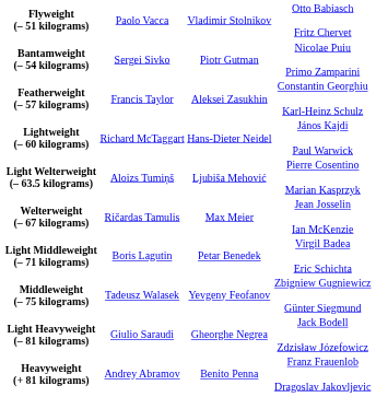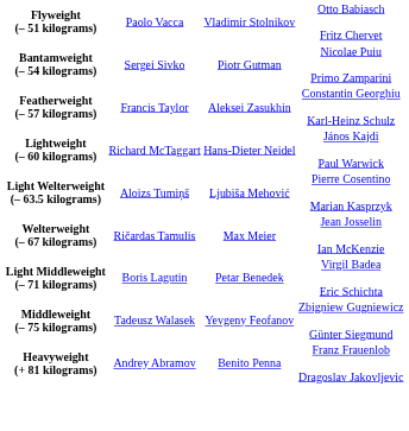 <table>
 <tr align="center">
 <td><strong>Flyweight<br>(– 51 kilograms)</strong></td>
 <td> <a href='#'>Paolo Vacca</a><br></td>
 <td> <a href='#'>Vladimir Stolnikov</a><br></td>
 <td> <a href='#'>Otto Babiasch</a><br><br> <a href='#'>Fritz Chervet</a><br></td>
 </tr>
 <tr align="center">
 <td><strong>Bantamweight<br>(– 54 kilograms)</strong></td>
 <td> <a href='#'>Sergei Sivko</a><br></td>
 <td> <a href='#'>Piotr Gutman</a><br></td>
 <td> <a href='#'>Nicolae Puiu</a><br><br> <a href='#'>Primo Zamparini</a><br></td>
 </tr>
 <tr align="center">
 <td><strong>Featherweight<br>(– 57 kilograms)</strong></td>
 <td> <a href='#'>Francis Taylor</a><br></td>
 <td> <a href='#'>Aleksei Zasukhin</a><br></td>
 <td> <a href='#'>Constantin Georghiu</a><br><br> <a href='#'>Karl-Heinz Schulz</a><br></td>
 </tr>
 <tr align="center">
 <td><strong>Lightweight<br>(– 60 kilograms)</strong></td>
 <td> <a href='#'>Richard McTaggart</a><br></td>
 <td> <a href='#'>Hans-Dieter Neidel</a><br></td>
 <td> <a href='#'>János Kajdi</a><br><br> <a href='#'>Paul Warwick</a><br></td>
 </tr>
 <tr align="center">
 <td><strong>Light Welterweight<br>(– 63.5 kilograms)</strong></td>
 <td> <a href='#'>Aloizs Tumiņš</a><br></td>
 <td> <a href='#'>Ljubiša Mehović</a><br></td>
 <td> <a href='#'>Pierre Cosentino</a><br><br> <a href='#'>Marian Kasprzyk</a><br></td>
 </tr>
 <tr align="center">
 <td><strong>Welterweight<br>(– 67 kilograms)</strong></td>
 <td> <a href='#'>Ričardas Tamulis</a><br></td>
 <td> <a href='#'>Max Meier</a><br></td>
 <td> <a href='#'>Jean Josselin</a><br><br> <a href='#'>Ian McKenzie</a><br></td>
 </tr>
 <tr align="center">
 <td><strong>Light Middleweight<br>(– 71 kilograms)</strong></td>
 <td> <a href='#'>Boris Lagutin</a><br></td>
 <td> <a href='#'>Petar Benedek</a><br></td>
 <td> <a href='#'>Virgil Badea</a><br><br> <a href='#'>Eric Schichta</a><br></td>
 </tr>
 <tr align="center">
 <td><strong>Middleweight<br>(– 75 kilograms)</strong></td>
 <td> <a href='#'>Tadeusz Walasek</a><br></td>
 <td> <a href='#'>Yevgeny Feofanov</a><br></td>
 <td> <a href='#'>Zbigniew Gugniewicz</a><br><br> <a href='#'>Günter Siegmund</a><br></td>
 </tr>
 <tr align="center">
-<td><strong>Light Heavyweight<br>(– 81 kilograms)</strong></td>
-<td> <a href='#'>Giulio Saraudi</a><br></td>
-<td> <a href='#'>Gheorghe Negrea</a><br></td>
-<td> <a href='#'>Jack Bodell</a><br><br> <a href='#'>Zdzisław Józefowicz</a><br></td>
-</tr>
-<tr align="center">
 <td><strong>Heavyweight<br>(+ 81 kilograms)</strong></td>
 <td> <a href='#'>Andrey Abramov</a><br></td>
 <td> <a href='#'>Benito Penna</a><br></td>
 <td> <a href='#'>Franz Frauenlob</a><br><br> <a href='#'>Dragoslav Jakovljevic</a><br></td>
 </tr>
 </table>
